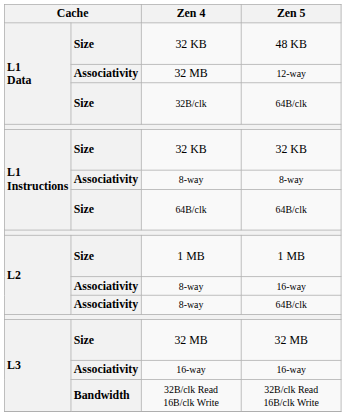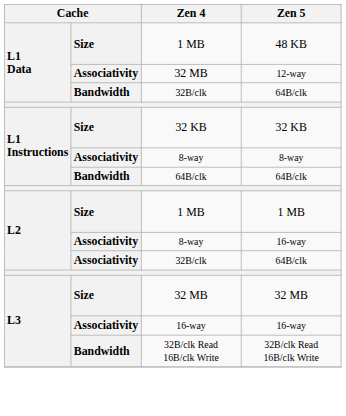 <table class="wikitable" style="text-align:center;">
 <tr>
 <th colspan="2">Cache</th>
 <th style="width:8em">Zen 4</th>
 <th style="width:8em">Zen 5</th>
 </tr>
 <tr>
 <th rowspan="3" style="text-align:left;">L1 <br> Data</th>
 <th style="text-align:left; height:3em;">Size</th>
-<td>32 KB</td>
+<td>1 MB</td>
 <td>48 KB</td>
 </tr>
 <tr>
 <th style="text-align:left;">Associativity</th>
 <td>32 MB</td>
 <td><small>12-way</small></td>
 </tr>
 <tr>
-<th style="text-align:left; height:3em;">Size</th>
+<th style="text-align:left;">Bandwidth</th>
 <td><small>32B/clk</small></td>
 <td><small>64B/clk</small></td>
 </tr>
 <tr>
 <th colspan="4"></th>
 </tr>
 <tr>
 <th rowspan="3" style="text-align:left;">L1 <br> Instructions</th>
 <th style="text-align:left; height:3em;">Size</th>
 <td>32 KB</td>
 <td>32 KB</td>
 </tr>
 <tr>
 <th style="text-align:left;">Associativity</th>
 <td><small>8-way</small></td>
 <td><small>8-way</small></td>
 </tr>
 <tr>
-<th style="text-align:left; height:3em;">Size</th>
+<th style="text-align:left;">Bandwidth</th>
 <td><small>64B/clk</small></td>
 <td><small>64B/clk</small></td>
 </tr>
 <tr>
 <th colspan="4"></th>
 </tr>
 <tr>
 <th rowspan="3" style="text-align:left;">L2</th>
 <th style="text-align:left; height:3em;">Size</th>
 <td>1 MB</td>
 <td>1 MB</td>
 </tr>
 <tr>
 <th style="text-align:left;">Associativity</th>
 <td><small>8-way</small></td>
 <td><small>16-way</small></td>
 </tr>
 <tr>
 <th style="text-align:left;">Associativity</th>
-<td><small>8-way</small></td>
+<td><small>32B/clk</small></td>
 <td><small>64B/clk</small></td>
 </tr>
 <tr>
 <th colspan="4"></th>
 </tr>
 <tr>
 <th rowspan="3" style="text-align:left;">L3</th>
 <th style="text-align:left; height:3em;">Size</th>
 <td>32 MB</td>
 <td>32 MB</td>
 </tr>
 <tr>
 <th style="text-align:left;">Associativity</th>
 <td><small>16-way</small></td>
 <td><small>16-way</small></td>
 </tr>
 <tr>
 <th style="text-align:left;">Bandwidth</th>
 <td><small>32B/clk Read <br> 16B/clk Write</small></td>
 <td><small>32B/clk Read <br> 16B/clk Write</small></td>
 </tr>
 <tr>
 </tr>
 </table>
